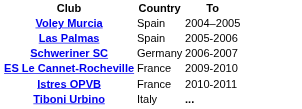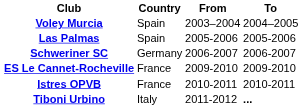 <table>
 <tr>
 <th>Club</th>
 <th>Country</th>
+<th>From</th>
 <th>To</th>
 </tr>
 <tr>
 <th><a href='#'>Voley Murcia</a></th>
 <td>Spain</td>
+<td>2003–2004</td>
 <td>2004–2005</td>
 </tr>
 <tr>
 <th><a href='#'>Las Palmas</a></th>
 <td>Spain</td>
 <td>2005-2006</td>
+<td>2005-2006</td>
 </tr>
 <tr>
 <th><a href='#'>Schweriner SC</a></th>
 <td>Germany</td>
+<td>2006-2007</td>
 <td>2006-2007</td>
 </tr>
 <tr>
 <th><a href='#'>ES Le Cannet-Rocheville</a></th>
 <td>France</td>
 <td>2009-2010</td>
+<td>2009-2010</td>
 </tr>
 <tr>
 <th scope=row><a href='#'>Istres OPVB</a></th>
 <td>France</td>
 <td>2010-2011</td>
+<td>2010-2011</td>
 </tr>
 <tr>
 <th scope=row><a href='#'>Tiboni Urbino</a></th>
 <td>Italy</td>
+<td>2011-2012</td>
 <td><strong>...</strong></td>
 </tr>
 </table>
